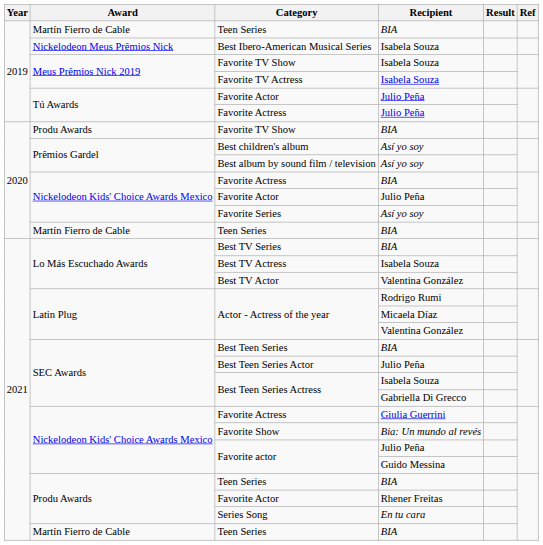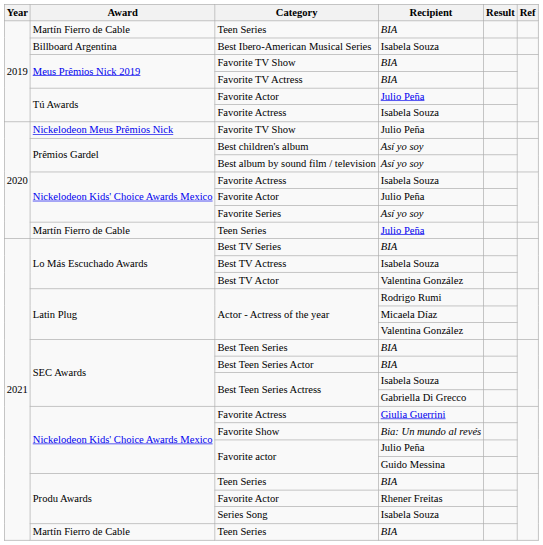 <table class="wikitable">
 <tr>
 <th>Year</th>
 <th>Award</th>
 <th>Category</th>
 <th>Recipient</th>
 <th>Result</th>
 <th>Ref</th>
 </tr>
 <tr>
 <td rowspan="6">2019</td>
 <td>Martín Fierro de Cable</td>
 <td>Teen Series</td>
 <td><em>BIA</em></td>
 <td></td>
 <td></td>
 </tr>
 <tr>
-<td><a href='#'>Nickelodeon Meus Prêmios Nick</a></td>
+<td>Billboard Argentina</td>
 <td>Best Ibero-American Musical Series</td>
 <td>Isabela Souza</td>
 <td></td>
 <td></td>
 </tr>
 <tr>
 <td rowspan="2"><a href='#'>Meus Prêmios Nick 2019</a></td>
 <td>Favorite TV Show</td>
-<td>Isabela Souza</td>
+<td><em>BIA</em></td>
 <td></td>
 <td rowspan="2"></td>
 </tr>
 <tr>
 <td>Favorite TV Actress</td>
-<td><a href='#'>Isabela Souza</a></td>
+<td><em>BIA</em></td>
 <td></td>
 </tr>
 <tr>
 <td rowspan="2">Tú Awards</td>
 <td>Favorite Actor</td>
 <td><a href='#'>Julio Peña</a></td>
 <td></td>
 <td rowspan="2"></td>
 </tr>
 <tr>
 <td>Favorite Actress</td>
-<td><a href='#'>Julio Peña</a></td>
+<td>Isabela Souza</td>
 <td></td>
 </tr>
 <tr>
 <td rowspan="7">2020</td>
-<td>Produ Awards</td>
+<td><a href='#'>Nickelodeon Meus Prêmios Nick</a></td>
 <td>Favorite TV Show</td>
-<td><em>BIA</em></td>
+<td>Julio Peña</td>
 <td></td>
 <td></td>
 </tr>
 <tr>
 <td rowspan="2">Prêmios Gardel</td>
 <td>Best children's album</td>
 <td><em>Así yo soy</em></td>
 <td></td>
 <td rowspan="2"></td>
 </tr>
 <tr>
 <td>Best album by sound film / television</td>
 <td><em>Así yo soy</em></td>
 <td></td>
 </tr>
 <tr>
 <td rowspan="3"><a href='#'>Nickelodeon Kids' Choice Awards Mexico</a></td>
 <td>Favorite Actress</td>
-<td><em>BIA</em></td>
+<td>Isabela Souza</td>
 <td></td>
 <td rowspan="3"></td>
 </tr>
 <tr>
 <td>Favorite Actor</td>
 <td>Julio Peña</td>
 <td></td>
 </tr>
 <tr>
 <td>Favorite Series</td>
 <td><em>Así yo soy</em></td>
 <td></td>
 </tr>
 <tr>
 <td>Martín Fierro de Cable</td>
 <td>Teen Series</td>
-<td><em>BIA</em></td>
+<td><a href='#'>Julio Peña</a></td>
 <td></td>
 <td></td>
 </tr>
 <tr>
 <td rowspan="18">2021</td>
 <td rowspan="3">Lo Más Escuchado Awards</td>
 <td>Best TV Series</td>
 <td><em>BIA</em></td>
 <td></td>
 <td rowspan="3"></td>
 </tr>
 <tr>
 <td>Best TV Actress</td>
 <td>Isabela Souza</td>
 <td></td>
 </tr>
 <tr>
 <td>Best TV Actor</td>
 <td>Valentina González</td>
 <td></td>
 </tr>
 <tr>
 <td rowspan="3">Latin Plug</td>
 <td rowspan="3">Actor - Actress of the year</td>
 <td>Rodrigo Rumi</td>
 <td></td>
 <td rowspan="3"></td>
 </tr>
 <tr>
 <td>Micaela Díaz</td>
 <td></td>
 </tr>
 <tr>
 <td>Valentina González</td>
 <td></td>
 </tr>
 <tr>
 <td rowspan="4">SEC Awards</td>
 <td>Best Teen Series</td>
 <td><em>BIA</em></td>
 <td></td>
 <td rowspan="4"></td>
 </tr>
 <tr>
 <td>Best Teen Series Actor</td>
-<td>Julio Peña</td>
+<td><em>BIA</em></td>
 <td></td>
 </tr>
 <tr>
 <td rowspan="2">Best Teen Series Actress</td>
 <td>Isabela Souza</td>
 <td></td>
 </tr>
 <tr>
 <td>Gabriella Di Grecco</td>
 <td></td>
 </tr>
 <tr>
 <td rowspan="4"><a href='#'>Nickelodeon Kids' Choice Awards Mexico</a></td>
 <td>Favorite Actress</td>
 <td><a href='#'>Giulia Guerrini</a></td>
 <td></td>
 <td rowspan="4"></td>
 </tr>
 <tr>
 <td>Favorite Show</td>
 <td><em>Bia: Un mundo al revés</em></td>
 <td></td>
 </tr>
 <tr>
 <td rowspan="2">Favorite actor</td>
 <td>Julio Peña</td>
 <td></td>
 </tr>
 <tr>
 <td>Guido Messina</td>
 <td></td>
 </tr>
 <tr>
 <td rowspan="3">Produ Awards</td>
 <td>Teen Series</td>
 <td><em>BIA</em></td>
 <td></td>
 </tr>
 <tr>
 <td>Favorite Actor</td>
 <td>Rhener Freitas</td>
 <td></td>
 </tr>
 <tr>
 <td>Series Song</td>
-<td><em>En tu cara</em></td>
+<td>Isabela Souza</td>
 <td></td>
 </tr>
 <tr>
 <td>Martín Fierro de Cable</td>
 <td>Teen Series</td>
 <td><em>BIA</em></td>
 <td></td>
 </tr>
 </table>
